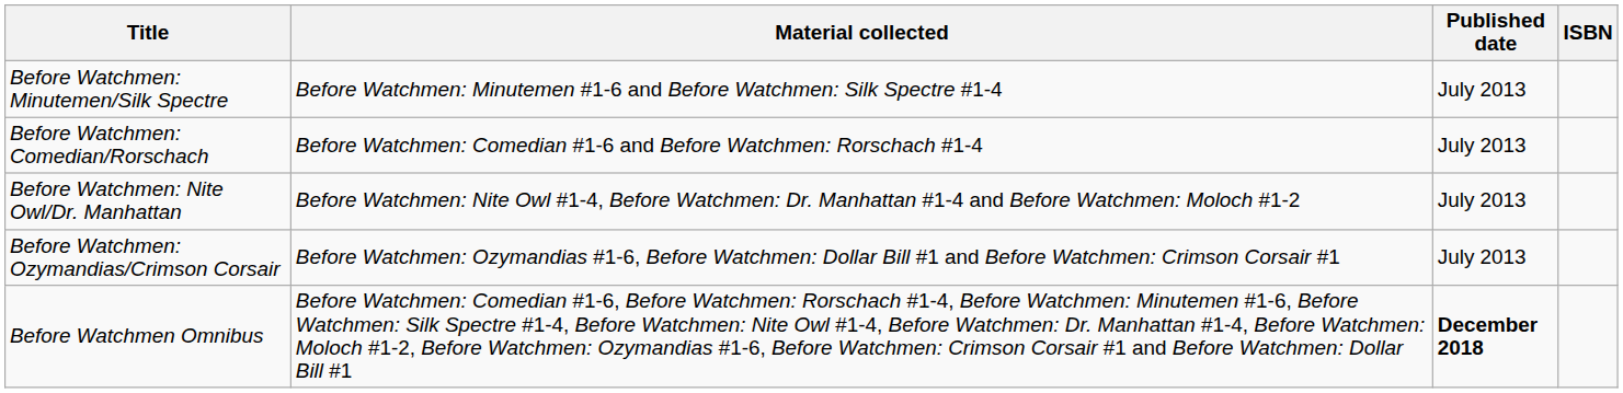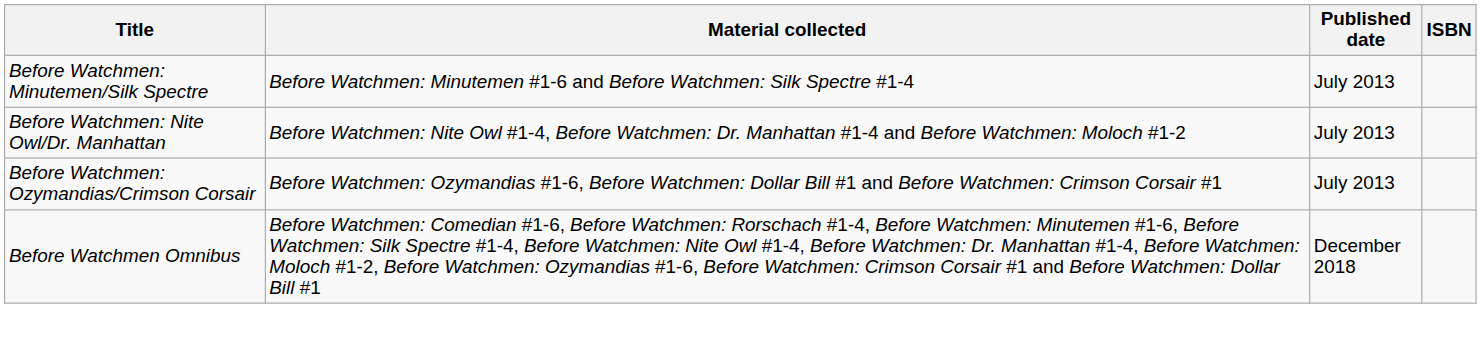 <table class="wikitable">
 <tr>
 <th>Title</th>
 <th>Material collected</th>
 <th>Published date</th>
 <th>ISBN</th>
 </tr>
 <tr>
 <td><em>Before Watchmen: Minutemen/Silk Spectre</em></td>
 <td><em>Before Watchmen: Minutemen</em> #1-6 and <em>Before Watchmen: Silk Spectre</em> #1-4</td>
-<td>July 2013</td>
-<td></td>
-</tr>
-<tr>
-<td><em>Before Watchmen: Comedian/Rorschach</em></td>
-<td><em>Before Watchmen: Comedian</em> #1-6 and <em>Before Watchmen: Rorschach</em> #1-4</td>
 <td>July 2013</td>
 <td></td>
 </tr>
 <tr>
 <td><em>Before Watchmen: Nite Owl/Dr. Manhattan</em></td>
 <td><em>Before Watchmen: Nite Owl</em> #1-4, <em>Before Watchmen: Dr. Manhattan</em> #1-4 and <em>Before Watchmen: Moloch</em> #1-2</td>
 <td>July 2013</td>
 <td></td>
 </tr>
 <tr>
 <td><em>Before Watchmen: Ozymandias/Crimson Corsair</em></td>
 <td><em>Before Watchmen: Ozymandias</em> #1-6, <em>Before Watchmen: Dollar Bill</em> #1 and <em>Before Watchmen: Crimson Corsair</em> #1</td>
 <td>July 2013</td>
 <td></td>
 </tr>
 <tr>
 <td><em>Before Watchmen Omnibus</em></td>
 <td><em>Before Watchmen: Comedian</em> #1-6, <em>Before Watchmen: Rorschach</em> #1-4, <em>Before Watchmen: Minutemen</em> #1-6, <em>Before Watchmen: Silk Spectre</em> #1-4, <em>Before Watchmen: Nite Owl</em> #1-4, <em>Before Watchmen: Dr. Manhattan</em> #1-4, <em>Before Watchmen: Moloch</em> #1-2, <em>Before Watchmen: Ozymandias</em> #1-6, <em>Before Watchmen: Crimson Corsair</em> #1 and <em>Before Watchmen: Dollar Bill</em> #1</td>
-<td><strong>December 2018</strong></td>
+<td>December 2018</td>
 <td></td>
 </tr>
 </table>
